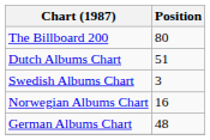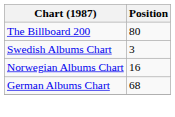 <table class="wikitable">
 <tr>
 <th align="left">Chart (1987)</th>
 <th align="left">Position</th>
 </tr>
 <tr>
 <td align="left"><a href='#'>The Billboard 200</a></td>
 <td align="left">80</td>
-</tr>
-<tr>
-<td align="left"><a href='#'>Dutch Albums Chart</a></td>
-<td align="left">51</td>
 </tr>
 <tr>
 <td align="left"><a href='#'>Swedish Albums Chart</a></td>
 <td align="left">3</td>
 </tr>
 <tr>
 <td align="left"><a href='#'>Norwegian Albums Chart</a></td>
 <td align="left">16</td>
 </tr>
 <tr>
 <td align="left"><a href='#'>German Albums Chart</a></td>
-<td align="left">48</td>
+<td align="left">68</td>
 </tr>
 <tr>
 </tr>
 </table>
